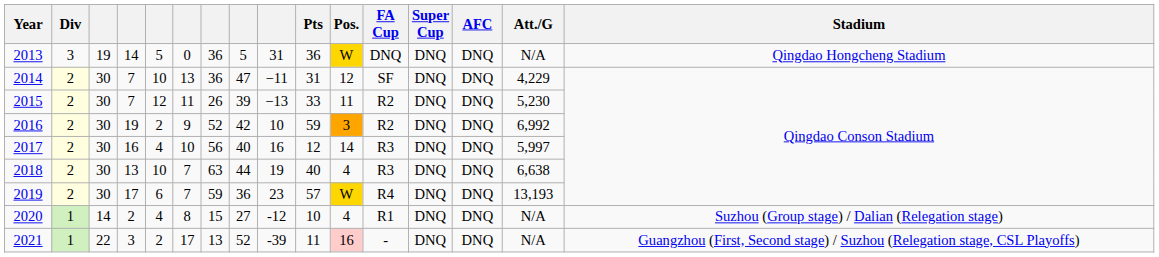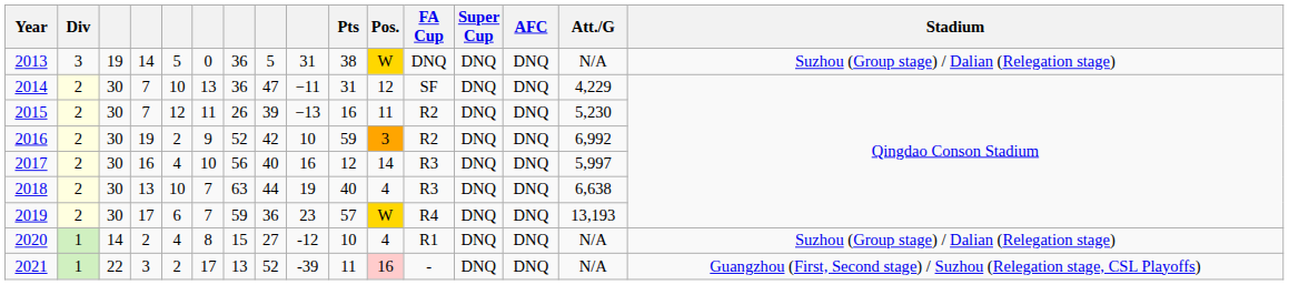 <table class="wikitable sortable" width=100% style=text-align:Center>
 <tr>
 <th>Year</th>
 <th>Div</th>
 <th></th>
 <th></th>
 <th></th>
 <th></th>
 <th></th>
 <th></th>
 <th></th>
 <th>Pts</th>
 <th width=2%>Pos.</th>
 <th width=4%><a href='#'>FA Cup</a></th>
 <th width=2%><a href='#'>Super Cup</a></th>
 <th><a href='#'>AFC</a></th>
 <th>Att./G</th>
 <th>Stadium</th>
 </tr>
 <tr>
 <td><a href='#'>2013</a></td>
 <td>3</td>
 <td>19</td>
 <td>14</td>
 <td>5</td>
 <td>0</td>
 <td>36</td>
 <td>5</td>
 <td>31</td>
-<td>36</td>
+<td>38</td>
 <td bgcolor=gold>W</td>
 <td>DNQ</td>
 <td>DNQ</td>
 <td>DNQ</td>
 <td>N/A</td>
-<td><a href='#'>Qingdao Hongcheng Stadium</a></td>
+<td><a href='#'>Suzhou</a> (<a href='#'>Group stage</a>) / <a href='#'>Dalian</a> (<a href='#'>Relegation stage</a>)</td>
 </tr>
 <tr>
 <td><a href='#'>2014</a></td>
 <td bgcolor=#FFFFE0>2</td>
 <td>30</td>
 <td>7</td>
 <td>10</td>
 <td>13</td>
 <td>36</td>
 <td>47</td>
 <td>−11</td>
 <td>31</td>
 <td>12</td>
 <td>SF</td>
 <td>DNQ</td>
 <td>DNQ</td>
 <td>4,229</td>
 <td rowspan="6" style="text-align:center;"><a href='#'>Qingdao Conson Stadium</a></td>
 </tr>
 <tr>
 <td><a href='#'>2015</a></td>
 <td bgcolor=#FFFFE0>2</td>
 <td>30</td>
 <td>7</td>
 <td>12</td>
 <td>11</td>
 <td>26</td>
 <td>39</td>
 <td>−13</td>
-<td>33</td>
+<td>16</td>
 <td>11</td>
 <td>R2</td>
 <td>DNQ</td>
 <td>DNQ</td>
 <td>5,230</td>
 </tr>
 <tr>
 <td><a href='#'>2016</a></td>
 <td bgcolor=#FFFFE0>2</td>
 <td>30</td>
 <td>19</td>
 <td>2</td>
 <td>9</td>
 <td>52</td>
 <td>42</td>
 <td>10</td>
 <td>59</td>
 <td bgcolor=FFA500>3</td>
 <td>R2</td>
 <td>DNQ</td>
 <td>DNQ</td>
 <td>6,992</td>
 </tr>
 <tr>
 <td><a href='#'>2017</a></td>
 <td bgcolor=#FFFFE0>2</td>
 <td>30</td>
 <td>16</td>
 <td>4</td>
 <td>10</td>
 <td>56</td>
 <td>40</td>
 <td>16</td>
 <td>12</td>
 <td>14</td>
 <td>R3</td>
 <td>DNQ</td>
 <td>DNQ</td>
 <td>5,997</td>
 </tr>
 <tr>
 <td><a href='#'>2018</a></td>
 <td bgcolor=#FFFFE0>2</td>
 <td>30</td>
 <td>13</td>
 <td>10</td>
 <td>7</td>
 <td>63</td>
 <td>44</td>
 <td>19</td>
 <td>40</td>
 <td>4</td>
 <td>R3</td>
 <td>DNQ</td>
 <td>DNQ</td>
 <td>6,638</td>
 </tr>
 <tr>
 <td><a href='#'>2019</a></td>
 <td bgcolor=#FFFFE0>2</td>
 <td>30</td>
 <td>17</td>
 <td>6</td>
 <td>7</td>
 <td>59</td>
 <td>36</td>
 <td>23</td>
 <td>57</td>
 <td bgcolor=gold>W</td>
 <td>R4</td>
 <td>DNQ</td>
 <td>DNQ</td>
 <td>13,193</td>
 </tr>
 <tr>
 <td><a href='#'>2020</a></td>
 <td bgcolor=#D0F0C0>1</td>
 <td>14</td>
 <td>2</td>
 <td>4</td>
 <td>8</td>
 <td>15</td>
 <td>27</td>
 <td>-12</td>
 <td>10</td>
 <td>4</td>
 <td>R1</td>
 <td>DNQ</td>
 <td>DNQ</td>
 <td>N/A</td>
 <td><a href='#'>Suzhou</a> (<a href='#'>Group stage</a>) / <a href='#'>Dalian</a> (<a href='#'>Relegation stage</a>)</td>
 </tr>
 <tr>
 <td><a href='#'>2021</a></td>
 <td bgcolor=#D0F0C0>1</td>
 <td>22</td>
 <td>3</td>
 <td>2</td>
 <td>17</td>
 <td>13</td>
 <td>52</td>
 <td>-39</td>
 <td>11</td>
 <td bgcolor=ffcccc>16</td>
 <td>-</td>
 <td>DNQ</td>
 <td>DNQ</td>
 <td>N/A</td>
 <td><a href='#'>Guangzhou</a> (<a href='#'>First, Second stage</a>) / <a href='#'>Suzhou</a> (<a href='#'>Relegation stage, CSL Playoffs</a>)</td>
 </tr>
 </table>
